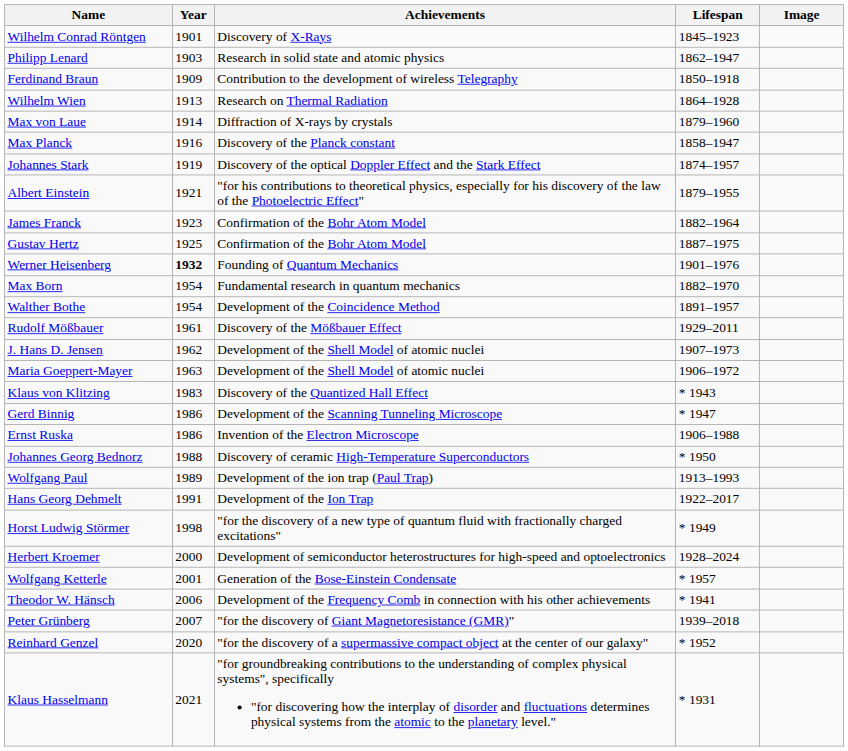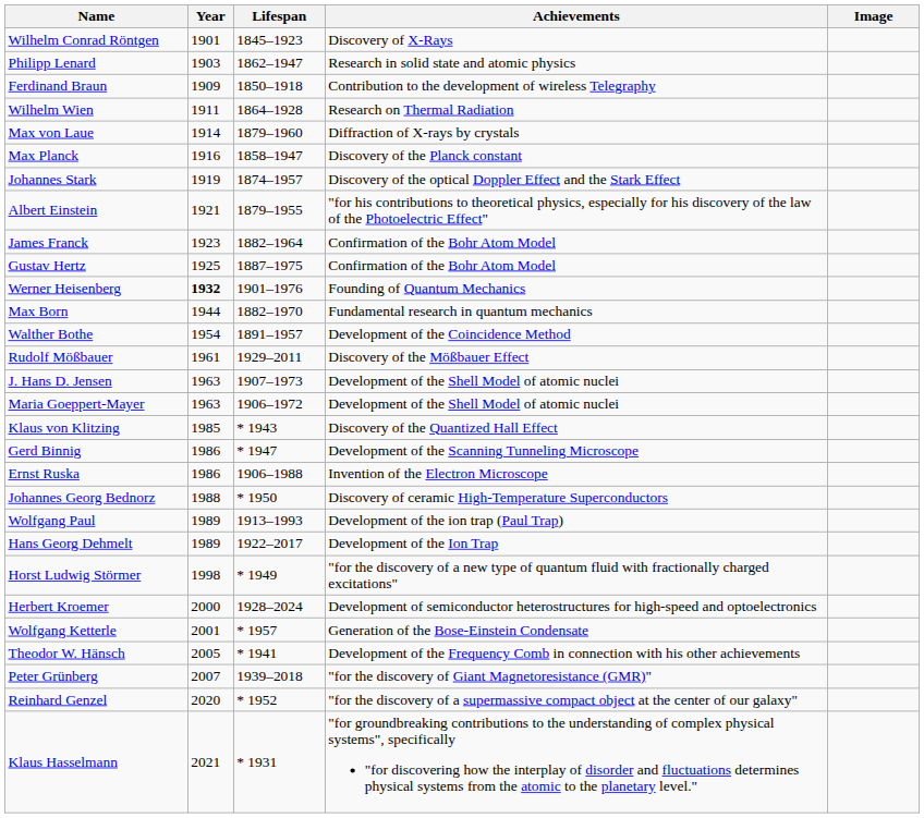 <table class="wikitable toptextcells" style="max-width:1000px;">
 <tr class="hintergrundfarbe8">
 <th width="20%">Name</th>
 <th width="5%">Year</th>
+<th width="10%">Lifespan</th>
 <th width="55%">Achievements</th>
-<th width="10%">Lifespan</th>
 <th width="10%">Image</th>
 </tr>
 <tr>
 <td><a href='#'>Wilhelm Conrad Röntgen</a></td>
 <td>1901</td>
+<td>1845–1923</td>
 <td>Discovery of <a href='#'>X-Rays</a></td>
-<td>1845–1923</td>
 <td></td>
 </tr>
 <tr>
 <td><a href='#'>Philipp Lenard</a></td>
 <td>1903</td>
+<td>1862–1947</td>
 <td>Research in solid state and atomic physics</td>
-<td>1862–1947</td>
 <td></td>
 </tr>
 <tr>
 <td><a href='#'>Ferdinand Braun</a></td>
 <td>1909</td>
+<td>1850–1918</td>
 <td>Contribution to the development of wireless <a href='#'>Telegraphy</a></td>
-<td>1850–1918</td>
 <td></td>
 </tr>
 <tr>
 <td><a href='#'>Wilhelm Wien</a></td>
-<td>1913</td>
+<td>1911</td>
+<td>1864–1928</td>
 <td>Research on <a href='#'>Thermal Radiation</a></td>
-<td>1864–1928</td>
 <td></td>
 </tr>
 <tr>
 <td><a href='#'>Max von Laue</a></td>
 <td>1914</td>
+<td>1879–1960</td>
 <td>Diffraction of X-rays by crystals</td>
-<td>1879–1960</td>
 <td></td>
 </tr>
 <tr>
 <td><a href='#'>Max Planck</a></td>
 <td>1916</td>
+<td>1858–1947</td>
 <td>Discovery of the <a href='#'>Planck constant</a></td>
-<td>1858–1947</td>
 <td></td>
 </tr>
 <tr>
 <td><a href='#'>Johannes Stark</a></td>
 <td>1919</td>
+<td>1874–1957</td>
 <td>Discovery of the optical <a href='#'>Doppler Effect</a> and the <a href='#'>Stark Effect</a></td>
-<td>1874–1957</td>
 <td></td>
 </tr>
 <tr>
 <td><a href='#'>Albert Einstein</a></td>
 <td>1921</td>
+<td>1879–1955</td>
 <td>"for his contributions to theoretical physics, especially for his discovery of the law of the <a href='#'>Photoelectric Effect</a>"</td>
-<td>1879–1955</td>
 <td></td>
 </tr>
 <tr>
 <td><a href='#'>James Franck</a></td>
 <td>1923</td>
+<td>1882–1964</td>
 <td>Confirmation of the <a href='#'>Bohr Atom Model</a></td>
-<td>1882–1964</td>
 <td></td>
 </tr>
 <tr>
 <td><a href='#'>Gustav Hertz</a></td>
 <td>1925</td>
+<td>1887–1975</td>
 <td>Confirmation of the <a href='#'>Bohr Atom Model</a></td>
-<td>1887–1975</td>
 <td></td>
 </tr>
 <tr>
 <td><a href='#'>Werner Heisenberg</a></td>
 <td><strong>1932</strong></td>
+<td>1901–1976</td>
 <td>Founding of <a href='#'>Quantum Mechanics</a></td>
-<td>1901–1976</td>
 <td></td>
 </tr>
 <tr>
 <td><a href='#'>Max Born</a></td>
-<td>1954</td>
+<td>1944</td>
+<td>1882–1970</td>
 <td>Fundamental research in quantum mechanics</td>
-<td>1882–1970</td>
 <td></td>
 </tr>
 <tr>
 <td><a href='#'>Walther Bothe</a></td>
 <td>1954</td>
+<td>1891–1957</td>
 <td>Development of the <a href='#'>Coincidence Method</a></td>
-<td>1891–1957</td>
 <td></td>
 </tr>
 <tr>
 <td><a href='#'>Rudolf Mößbauer</a></td>
 <td>1961</td>
+<td>1929–2011</td>
 <td>Discovery of the <a href='#'>Mößbauer Effect</a></td>
-<td>1929–2011</td>
 <td></td>
 </tr>
 <tr>
 <td><a href='#'>J. Hans D. Jensen</a></td>
-<td>1962</td>
+<td>1963</td>
+<td>1907–1973</td>
 <td>Development of the <a href='#'>Shell Model</a> of atomic nuclei</td>
-<td>1907–1973</td>
 <td></td>
 </tr>
 <tr>
 <td><a href='#'>Maria Goeppert-Mayer</a></td>
 <td>1963</td>
+<td>1906–1972</td>
 <td>Development of the <a href='#'>Shell Model</a> of atomic nuclei</td>
-<td>1906–1972</td>
 <td></td>
 </tr>
 <tr>
 <td><a href='#'>Klaus von Klitzing</a></td>
-<td>1983</td>
+<td>1985</td>
+<td>* 1943</td>
 <td>Discovery of the <a href='#'>Quantized Hall Effect</a></td>
-<td>* 1943</td>
 <td></td>
 </tr>
 <tr>
 <td><a href='#'>Gerd Binnig</a></td>
 <td>1986</td>
+<td>* 1947</td>
 <td>Development of the <a href='#'>Scanning Tunneling Microscope</a></td>
-<td>* 1947</td>
 <td></td>
 </tr>
 <tr>
 <td><a href='#'>Ernst Ruska</a></td>
 <td>1986</td>
+<td>1906–1988</td>
 <td>Invention of the <a href='#'>Electron Microscope</a></td>
-<td>1906–1988</td>
 <td></td>
 </tr>
 <tr>
 <td><a href='#'>Johannes Georg Bednorz</a></td>
 <td>1988</td>
+<td>* 1950</td>
 <td>Discovery of ceramic <a href='#'>High-Temperature Superconductors</a></td>
-<td>* 1950</td>
 <td></td>
 </tr>
 <tr>
 <td><a href='#'>Wolfgang Paul</a></td>
 <td>1989</td>
+<td>1913–1993</td>
 <td>Development of the ion trap (<a href='#'>Paul Trap</a>)</td>
-<td>1913–1993</td>
 <td></td>
 </tr>
 <tr>
 <td><a href='#'>Hans Georg Dehmelt</a></td>
-<td>1991</td>
+<td>1989</td>
+<td>1922–2017</td>
 <td>Development of the <a href='#'>Ion Trap</a></td>
-<td>1922–2017</td>
 <td></td>
 </tr>
 <tr>
 <td><a href='#'>Horst Ludwig Störmer</a></td>
 <td>1998</td>
+<td>* 1949</td>
 <td>"for the discovery of a new type of quantum fluid with fractionally charged excitations"</td>
-<td>* 1949</td>
 <td></td>
 </tr>
 <tr>
 <td><a href='#'>Herbert Kroemer</a></td>
 <td>2000</td>
+<td>1928–2024</td>
 <td>Development of semiconductor heterostructures for high-speed and optoelectronics</td>
-<td>1928–2024</td>
 <td></td>
 </tr>
 <tr>
 <td><a href='#'>Wolfgang Ketterle</a></td>
 <td>2001</td>
+<td>* 1957</td>
 <td>Generation of the <a href='#'>Bose-Einstein Condensate</a></td>
-<td>* 1957</td>
 <td></td>
 </tr>
 <tr>
 <td><a href='#'>Theodor W. Hänsch</a></td>
-<td>2006</td>
+<td>2005</td>
+<td>* 1941</td>
 <td>Development of the <a href='#'>Frequency Comb</a> in connection with his other achievements</td>
-<td>* 1941</td>
 <td></td>
 </tr>
 <tr>
 <td><a href='#'>Peter Grünberg</a></td>
 <td>2007</td>
+<td>1939–2018</td>
 <td>"for the discovery of <a href='#'>Giant Magnetoresistance (GMR)</a>"</td>
-<td>1939–2018</td>
 <td></td>
 </tr>
 <tr>
 <td><a href='#'>Reinhard Genzel</a></td>
 <td>2020</td>
+<td>* 1952</td>
 <td>"for the discovery of a <a href='#'>supermassive compact object</a> at the center of our galaxy"</td>
-<td>* 1952</td>
 <td></td>
 </tr>
 <tr>
 <td><a href='#'>Klaus Hasselmann</a></td>
 <td>2021</td>
+<td>* 1931</td>
 <td>"for groundbreaking contributions to the understanding of complex physical systems", specifically<br><ul><li>"for discovering how the interplay of <a href='#'>disorder</a> and <a href='#'>fluctuations</a> determines physical systems from the <a href='#'>atomic</a> to the <a href='#'>planetary</a> level."</li></ul></td>
-<td>* 1931</td>
 <td></td>
 </tr>
 </table>
